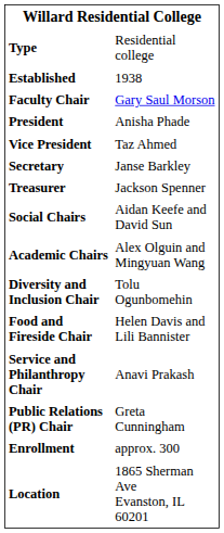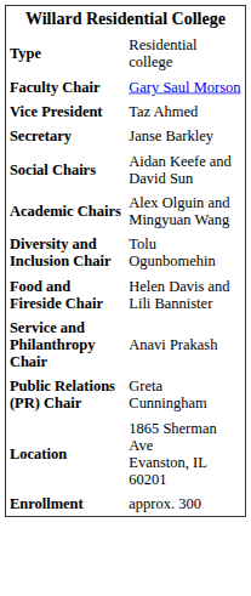 <table border="0" cellpadding="4" cellspacing="0"  style="float:right; clear:right; width:255px; border-top:solid 1px #000; border-right:solid 1px #000; border-bottom:solid 1px #000; border-left:solid 1px #000; background:#fff;">
 <tr>
 <td colspan="2" style="font-size:large; text-align:center;"><strong>Willard Residential College</strong></td>
 </tr>
 <tr>
 <td><strong>Type</strong></td>
 <td>Residential college</td>
 </tr>
 <tr>
-<td><strong>Established</strong></td>
-<td>1938</td>
-</tr>
-<tr>
 <td><strong>Faculty Chair</strong></td>
 <td><a href='#'>Gary Saul Morson</a></td>
-</tr>
-<tr>
-<td><strong>President</strong></td>
-<td>Anisha Phade</td>
 </tr>
 <tr>
 <td><strong>Vice President</strong></td>
 <td>Taz Ahmed</td>
 </tr>
 <tr>
 <td><strong>Secretary</strong></td>
 <td>Janse Barkley</td>
-</tr>
-<tr>
-<td><strong>Treasurer</strong></td>
-<td>Jackson Spenner</td>
 </tr>
 <tr>
 <td><strong>Social Chairs</strong></td>
 <td>Aidan Keefe and David Sun</td>
 </tr>
 <tr>
 <td><strong>Academic Chairs</strong></td>
 <td>Alex Olguin and Mingyuan Wang</td>
 </tr>
 <tr>
 <td><strong>Diversity and Inclusion Chair</strong></td>
 <td>Tolu Ogunbomehin</td>
 </tr>
 <tr>
 <td><strong>Food and Fireside Chair</strong></td>
 <td>Helen Davis and Lili Bannister</td>
 </tr>
 <tr>
 <td><strong>Service and Philanthropy Chair</strong></td>
 <td>Anavi Prakash</td>
 </tr>
 <tr>
 <td><strong>Public Relations (PR) Chair</strong></td>
 <td>Greta Cunningham</td>
 </tr>
 <tr>
+<td><strong>Location</strong></td>
+<td>1865 Sherman Ave <br>Evanston, IL 60201</td>
+</tr>
+<tr>
 <td><strong>Enrollment</strong></td>
 <td>approx. 300</td>
 </tr>
-<tr>
-<td><strong>Location</strong></td>
-<td>1865 Sherman Ave <br>Evanston, IL 60201</td>
-</tr>
 </table>
